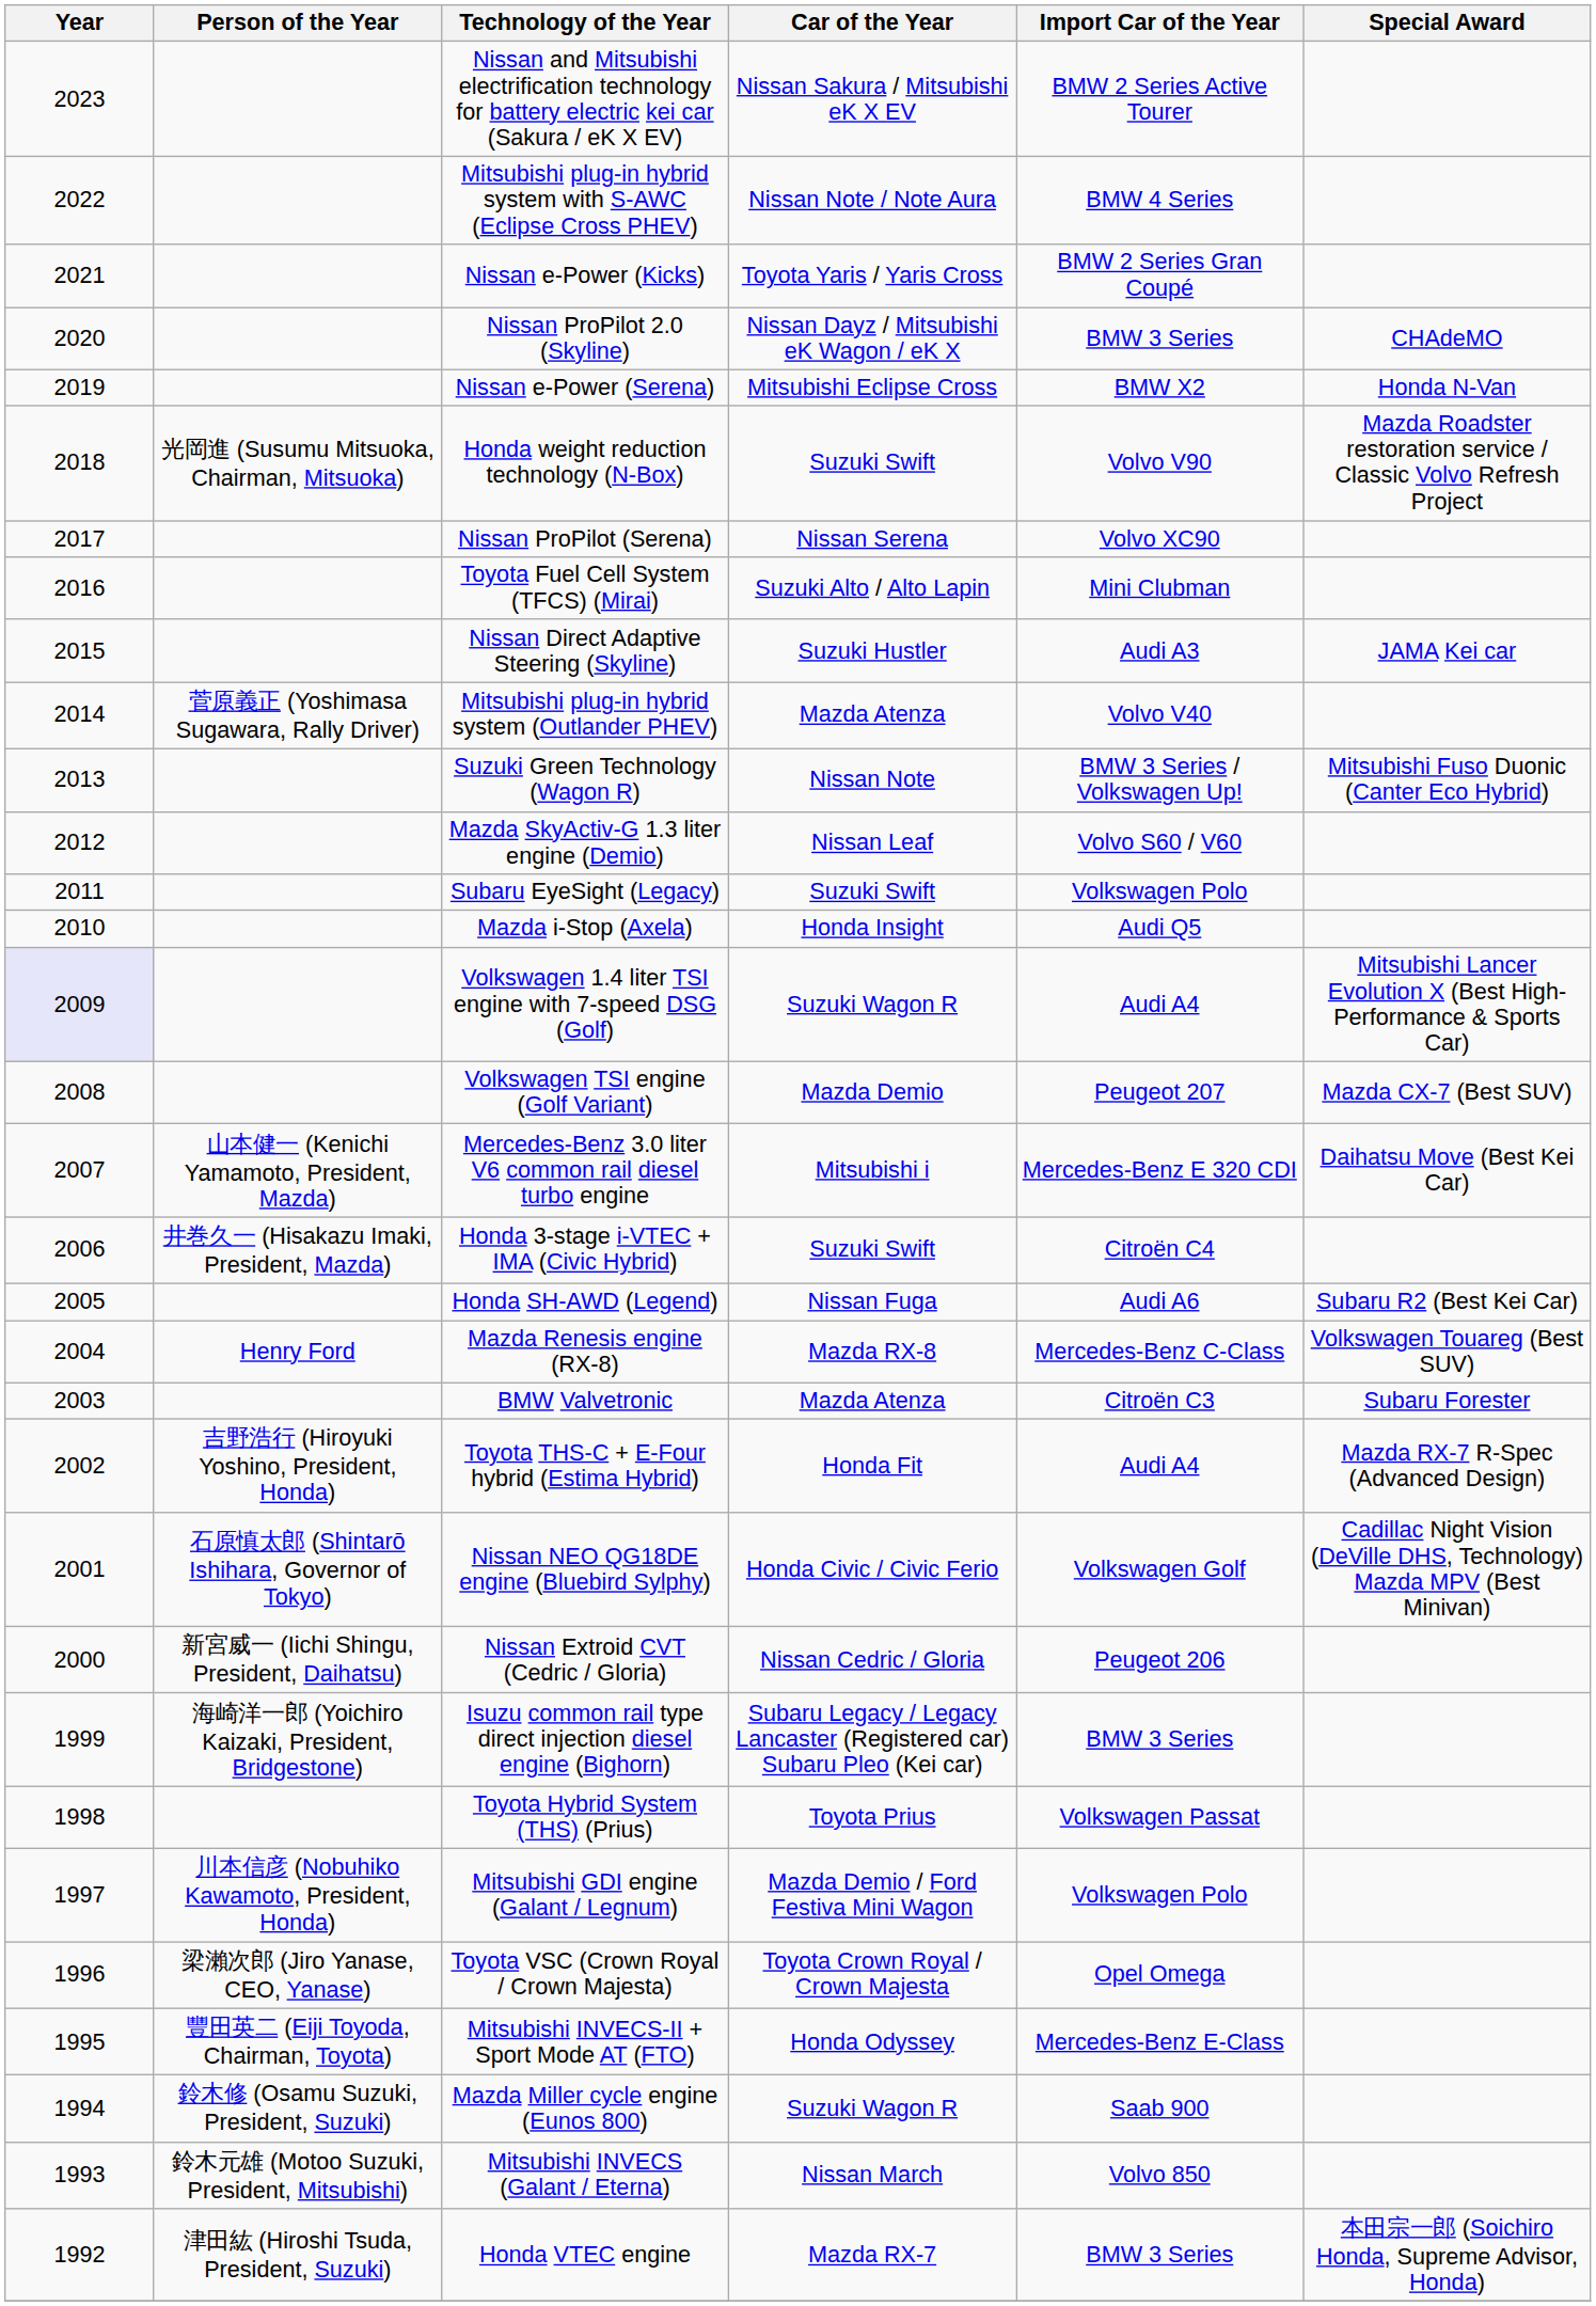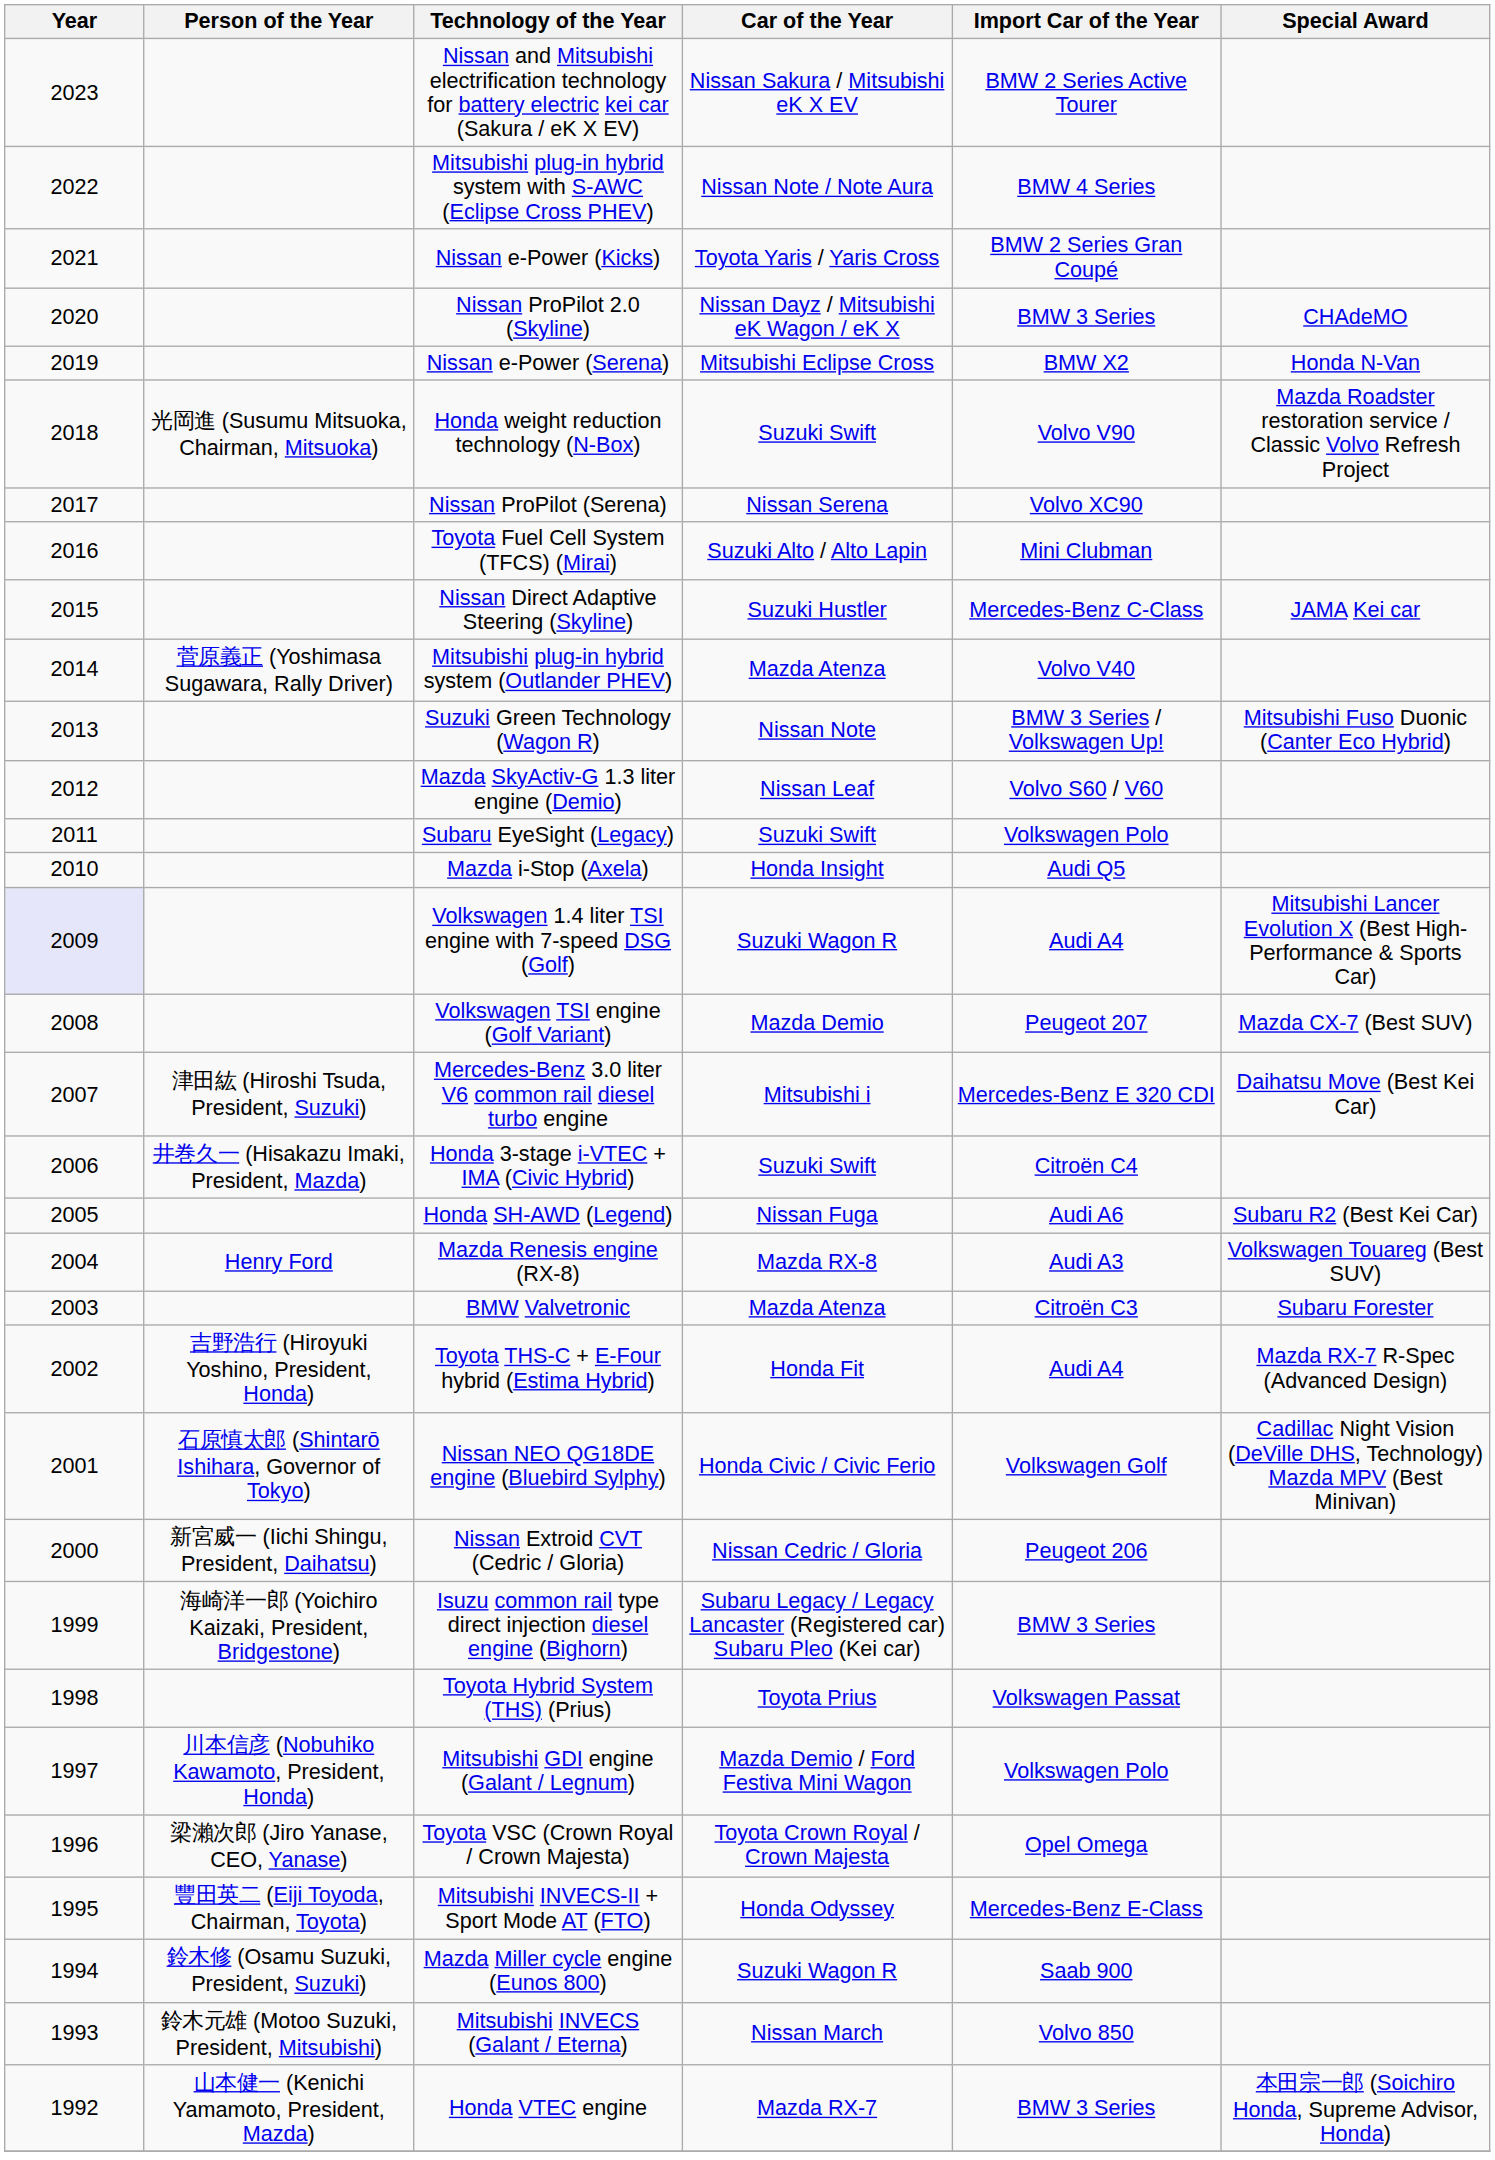 <table class="wikitable">
 <tr>
 <th style="width:6em">Year</th>
 <th style="width:12em">Person of the Year</th>
 <th style="width:12em">Technology of the Year</th>
 <th style="width:12em">Car of the Year</th>
 <th style="width:12em">Import Car of the Year</th>
 <th style="width:12em">Special Award</th>
 </tr>
 <tr>
 <td align="center">2023</td>
 <td align="center"></td>
 <td align="center"><a href='#'>Nissan</a> and <a href='#'>Mitsubishi</a> electrification technology for <a href='#'>battery electric</a> <a href='#'>kei car</a> (Sakura / eK X EV)</td>
 <td align="center"><a href='#'>Nissan Sakura</a> / <a href='#'>Mitsubishi eK X EV</a></td>
 <td align="center"><a href='#'>BMW 2 Series Active Tourer</a></td>
 <td align="center"></td>
 </tr>
 <tr>
 <td align="center">2022</td>
 <td align="center"></td>
 <td align="center"><a href='#'>Mitsubishi</a> <a href='#'>plug-in hybrid</a> system with <a href='#'>S-AWC</a> (<a href='#'>Eclipse Cross PHEV</a>)</td>
 <td align="center"><a href='#'>Nissan Note / Note Aura</a></td>
 <td align="center"><a href='#'>BMW 4 Series</a></td>
 <td align="center"></td>
 </tr>
 <tr>
 <td align="center">2021</td>
 <td align="center"></td>
 <td align="center"><a href='#'>Nissan</a> e-Power (<a href='#'>Kicks</a>)</td>
 <td align="center"><a href='#'>Toyota Yaris</a> / <a href='#'>Yaris Cross</a></td>
 <td align="center"><a href='#'>BMW 2 Series Gran Coupé</a></td>
 <td align="center"></td>
 </tr>
 <tr>
 <td align="center">2020</td>
 <td align="center"></td>
 <td align="center"><a href='#'>Nissan</a> ProPilot 2.0 (<a href='#'>Skyline</a>)</td>
 <td align="center"><a href='#'>Nissan Dayz</a> / <a href='#'>Mitsubishi eK Wagon / eK X</a></td>
 <td align="center"><a href='#'>BMW 3 Series</a></td>
 <td align="center"><a href='#'>CHAdeMO</a></td>
 </tr>
 <tr>
 <td align="center">2019</td>
 <td align="center"></td>
 <td align="center"><a href='#'>Nissan</a> e-Power (<a href='#'>Serena</a>)</td>
 <td align="center"><a href='#'>Mitsubishi Eclipse Cross</a></td>
 <td align="center"><a href='#'>BMW X2</a></td>
 <td align="center"><a href='#'>Honda N-Van</a></td>
 </tr>
 <tr>
 <td align="center">2018</td>
 <td align="center">光岡進 (Susumu Mitsuoka, Chairman, <a href='#'>Mitsuoka</a>)</td>
 <td align="center"><a href='#'>Honda</a> weight reduction technology (<a href='#'>N-Box</a>)</td>
 <td align="center"><a href='#'>Suzuki Swift</a></td>
 <td align="center"><a href='#'>Volvo V90</a></td>
 <td align="center"><a href='#'>Mazda Roadster</a> restoration service / Classic <a href='#'>Volvo</a> Refresh Project</td>
 </tr>
 <tr>
 <td align="center">2017</td>
 <td align="center"></td>
 <td align="center"><a href='#'>Nissan</a> ProPilot (Serena)</td>
 <td align="center"><a href='#'>Nissan Serena</a></td>
 <td align="center"><a href='#'>Volvo XC90</a></td>
 <td align="center"></td>
 </tr>
 <tr>
 <td align="center">2016</td>
 <td align="center"></td>
 <td align="center"><a href='#'>Toyota</a> Fuel Cell System (TFCS) (<a href='#'>Mirai</a>)</td>
 <td align="center"><a href='#'>Suzuki Alto</a> / <a href='#'>Alto Lapin</a></td>
 <td align="center"><a href='#'>Mini Clubman</a></td>
 <td align="center"></td>
 </tr>
 <tr>
 <td align="center">2015</td>
 <td align="center"></td>
 <td align="center"><a href='#'>Nissan</a> Direct Adaptive Steering (<a href='#'>Skyline</a>)</td>
 <td align="center"><a href='#'>Suzuki Hustler</a></td>
-<td align="center"><a href='#'>Audi A3</a></td>
+<td align="center"><a href='#'>Mercedes-Benz C-Class</a></td>
 <td align="center"><a href='#'>JAMA</a> <a href='#'>Kei car</a></td>
 </tr>
 <tr>
 <td align="center">2014</td>
 <td align="center"><a href='#'>菅原義正</a> (Yoshimasa Sugawara, Rally Driver)</td>
 <td align="center"><a href='#'>Mitsubishi</a> <a href='#'>plug-in hybrid</a> system (<a href='#'>Outlander PHEV</a>)</td>
 <td align="center"><a href='#'>Mazda Atenza</a></td>
 <td align="center"><a href='#'>Volvo V40</a></td>
 <td align="center"></td>
 </tr>
 <tr>
 <td align="center">2013</td>
 <td align="center"></td>
 <td align="center"><a href='#'>Suzuki</a> Green Technology (<a href='#'>Wagon R</a>)</td>
 <td align="center"><a href='#'>Nissan Note</a></td>
 <td align="center"><a href='#'>BMW 3 Series</a> / <a href='#'>Volkswagen Up!</a></td>
 <td align="center"><a href='#'>Mitsubishi Fuso</a> Duonic (<a href='#'>Canter Eco Hybrid</a>)</td>
 </tr>
 <tr>
 <td align="center">2012</td>
 <td align="center"></td>
 <td align="center"><a href='#'>Mazda</a> <a href='#'>SkyActiv-G</a> 1.3 liter engine (<a href='#'>Demio</a>)</td>
 <td align="center"><a href='#'>Nissan Leaf</a></td>
 <td align="center"><a href='#'>Volvo S60</a> / <a href='#'>V60</a></td>
 <td align="center"></td>
 </tr>
 <tr>
 <td align="center">2011</td>
 <td align="center"></td>
 <td align="center"><a href='#'>Subaru</a> EyeSight (<a href='#'>Legacy</a>)</td>
 <td align="center"><a href='#'>Suzuki Swift</a></td>
 <td align="center"><a href='#'>Volkswagen Polo</a></td>
 <td align="center"></td>
 </tr>
 <tr>
 <td align="center">2010</td>
 <td align="center"></td>
 <td align="center"><a href='#'>Mazda</a> i-Stop (<a href='#'>Axela</a>)</td>
 <td align="center"><a href='#'>Honda Insight</a></td>
 <td align="center"><a href='#'>Audi Q5</a></td>
 <td align="center"></td>
 </tr>
 <tr>
 <td align="center" style="background: lavender;">2009</td>
 <td align="center"></td>
 <td align="center"><a href='#'>Volkswagen</a> 1.4 liter <a href='#'>TSI</a> engine with 7-speed <a href='#'>DSG</a> (<a href='#'>Golf</a>)</td>
 <td align="center"><a href='#'>Suzuki Wagon R</a></td>
 <td align="center"><a href='#'>Audi A4</a></td>
 <td align="center"><a href='#'>Mitsubishi Lancer Evolution X</a> (Best High-Performance & Sports Car)</td>
 </tr>
 <tr>
 <td align="center">2008</td>
 <td align="center"></td>
 <td align="center"><a href='#'>Volkswagen</a> <a href='#'>TSI</a> engine (<a href='#'>Golf Variant</a>)</td>
 <td align="center"><a href='#'>Mazda Demio</a></td>
 <td align="center"><a href='#'>Peugeot 207</a></td>
 <td align="center"><a href='#'>Mazda CX-7</a> (Best SUV)</td>
 </tr>
 <tr>
 <td align="center">2007</td>
-<td align="center"><a href='#'>山本健一</a> (Kenichi Yamamoto, President, <a href='#'>Mazda</a>)</td>
+<td align="center">津田紘 (Hiroshi Tsuda, President, <a href='#'>Suzuki</a>)</td>
 <td align="center"><a href='#'>Mercedes-Benz</a> 3.0 liter <a href='#'>V6</a> <a href='#'>common rail</a> <a href='#'>diesel</a> <a href='#'>turbo</a> engine</td>
 <td align="center"><a href='#'>Mitsubishi i</a></td>
 <td align="center"><a href='#'>Mercedes-Benz E 320 CDI</a></td>
 <td align="center"><a href='#'>Daihatsu Move</a> (Best Kei Car)</td>
 </tr>
 <tr>
 <td align="center">2006</td>
 <td align="center"><a href='#'>井巻久一</a> (Hisakazu Imaki, President, <a href='#'>Mazda</a>)</td>
 <td align="center"><a href='#'>Honda</a> 3-stage <a href='#'>i-VTEC</a> + <a href='#'>IMA</a> (<a href='#'>Civic Hybrid</a>)</td>
 <td align="center"><a href='#'>Suzuki Swift</a></td>
 <td align="center"><a href='#'>Citroën C4</a></td>
 <td align="center"></td>
 </tr>
 <tr>
 <td align="center">2005</td>
 <td align="center"></td>
 <td align="center"><a href='#'>Honda</a> <a href='#'>SH-AWD</a> (<a href='#'>Legend</a>)</td>
 <td align="center"><a href='#'>Nissan Fuga</a></td>
 <td align="center"><a href='#'>Audi A6</a></td>
 <td align="center"><a href='#'>Subaru R2</a> (Best Kei Car)</td>
 </tr>
 <tr>
 <td align="center">2004</td>
 <td align="center"><a href='#'>Henry Ford</a></td>
 <td align="center"><a href='#'>Mazda Renesis engine</a> (RX-8)</td>
 <td align="center"><a href='#'>Mazda RX-8</a></td>
-<td align="center"><a href='#'>Mercedes-Benz C-Class</a></td>
+<td align="center"><a href='#'>Audi A3</a></td>
 <td align="center"><a href='#'>Volkswagen Touareg</a> (Best SUV)</td>
 </tr>
 <tr>
 <td align="center">2003</td>
 <td align="center"></td>
 <td align="center"><a href='#'>BMW</a> <a href='#'>Valvetronic</a></td>
 <td align="center"><a href='#'>Mazda Atenza</a></td>
 <td align="center"><a href='#'>Citroën C3</a></td>
 <td align="center"><a href='#'>Subaru Forester</a></td>
 </tr>
 <tr>
 <td align="center">2002</td>
 <td align="center"><a href='#'>吉野浩行</a> (Hiroyuki Yoshino, President, <a href='#'>Honda</a>)</td>
 <td align="center"><a href='#'>Toyota</a> <a href='#'>THS-C</a> + <a href='#'>E-Four</a> hybrid (<a href='#'>Estima Hybrid</a>)</td>
 <td align="center"><a href='#'>Honda Fit</a></td>
 <td align="center"><a href='#'>Audi A4</a></td>
 <td align="center"><a href='#'>Mazda RX-7</a> R-Spec (Advanced Design)</td>
 </tr>
 <tr>
 <td align="center">2001</td>
 <td align="center"><a href='#'>石原慎太郎</a> (<a href='#'>Shintarō Ishihara</a>, Governor of <a href='#'>Tokyo</a>)</td>
 <td align="center"><a href='#'>Nissan NEO QG18DE engine</a> (<a href='#'>Bluebird Sylphy</a>)</td>
 <td align="center"><a href='#'>Honda Civic / Civic Ferio</a></td>
 <td align="center"><a href='#'>Volkswagen Golf</a></td>
 <td align="center"><a href='#'>Cadillac</a> Night Vision (<a href='#'>DeVille DHS</a>, Technology)<br><a href='#'>Mazda MPV</a> (Best Minivan)</td>
 </tr>
 <tr>
 <td align="center">2000</td>
 <td align="center">新宮威一 (Iichi Shingu, President, <a href='#'>Daihatsu</a>)</td>
 <td align="center"><a href='#'>Nissan</a> Extroid <a href='#'>CVT</a> (Cedric / Gloria)</td>
 <td align="center"><a href='#'>Nissan Cedric / Gloria</a></td>
 <td align="center"><a href='#'>Peugeot 206</a></td>
 <td align="center"></td>
 </tr>
 <tr>
 <td align="center">1999</td>
 <td align="center">海崎洋一郎 (Yoichiro Kaizaki, President, <a href='#'>Bridgestone</a>)</td>
 <td align="center"><a href='#'>Isuzu</a> <a href='#'>common rail</a> type direct injection <a href='#'>diesel engine</a> (<a href='#'>Bighorn</a>)</td>
 <td align="center"><a href='#'>Subaru Legacy / Legacy Lancaster</a> (Registered car)<br><a href='#'>Subaru Pleo</a> (Kei car)</td>
 <td align="center"><a href='#'>BMW 3 Series</a></td>
 <td align="center"></td>
 </tr>
 <tr>
 <td align="center">1998</td>
 <td align="center"></td>
 <td align="center"><a href='#'>Toyota Hybrid System (THS)</a> (Prius)</td>
 <td align="center"><a href='#'>Toyota Prius</a></td>
 <td align="center"><a href='#'>Volkswagen Passat</a></td>
 <td align="center"></td>
 </tr>
 <tr>
 <td align="center">1997</td>
 <td align="center"><a href='#'>川本信彦</a> (<a href='#'>Nobuhiko Kawamoto</a>, President, <a href='#'>Honda</a>)</td>
 <td align="center"><a href='#'>Mitsubishi</a> <a href='#'>GDI</a> engine (<a href='#'>Galant / Legnum</a>)</td>
 <td align="center"><a href='#'>Mazda Demio</a> / <a href='#'>Ford Festiva Mini Wagon</a></td>
 <td align="center"><a href='#'>Volkswagen Polo</a></td>
 <td align="center"></td>
 </tr>
 <tr>
 <td align="center">1996</td>
 <td align="center">梁瀨次郎 (Jiro Yanase, CEO, <a href='#'>Yanase</a>)</td>
 <td align="center"><a href='#'>Toyota</a> VSC (Crown Royal / Crown Majesta)</td>
 <td align="center"><a href='#'>Toyota Crown Royal</a> / <a href='#'>Crown Majesta</a></td>
 <td align="center"><a href='#'>Opel Omega</a></td>
 <td align="center"></td>
 </tr>
 <tr>
 <td align="center">1995</td>
 <td align="center"><a href='#'>豐田英二</a> (<a href='#'>Eiji Toyoda</a>, Chairman, <a href='#'>Toyota</a>)</td>
 <td align="center"><a href='#'>Mitsubishi</a> <a href='#'>INVECS-II</a> + Sport Mode <a href='#'>AT</a> (<a href='#'>FTO</a>)</td>
 <td align="center"><a href='#'>Honda Odyssey</a></td>
 <td align="center"><a href='#'>Mercedes-Benz E-Class</a></td>
 <td align="center"></td>
 </tr>
 <tr>
 <td align="center">1994</td>
 <td align="center"><a href='#'>鈴木修</a> (Osamu Suzuki, President, <a href='#'>Suzuki</a>)</td>
 <td align="center"><a href='#'>Mazda</a> <a href='#'>Miller cycle</a> engine (<a href='#'>Eunos 800</a>)</td>
 <td align="center"><a href='#'>Suzuki Wagon R</a></td>
 <td align="center"><a href='#'>Saab 900</a></td>
 <td align="center"></td>
 </tr>
 <tr>
 <td align="center">1993</td>
 <td align="center">鈴木元雄 (Motoo Suzuki, President, <a href='#'>Mitsubishi</a>)</td>
 <td align="center"><a href='#'>Mitsubishi</a> <a href='#'>INVECS</a> (<a href='#'>Galant / Eterna</a>)</td>
 <td align="center"><a href='#'>Nissan March</a></td>
 <td align="center"><a href='#'>Volvo 850</a></td>
 <td align="center"></td>
 </tr>
 <tr>
 <td align="center">1992</td>
-<td align="center">津田紘 (Hiroshi Tsuda, President, <a href='#'>Suzuki</a>)</td>
+<td align="center"><a href='#'>山本健一</a> (Kenichi Yamamoto, President, <a href='#'>Mazda</a>)</td>
 <td align="center"><a href='#'>Honda</a> <a href='#'>VTEC</a> engine</td>
 <td align="center"><a href='#'>Mazda RX-7</a></td>
 <td align="center"><a href='#'>BMW 3 Series</a></td>
 <td align="center"><a href='#'>本田宗一郎</a> (<a href='#'>Soichiro Honda</a>, Supreme Advisor, <a href='#'>Honda</a>)</td>
 </tr>
 <tr>
 </tr>
 </table>
